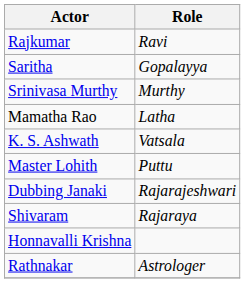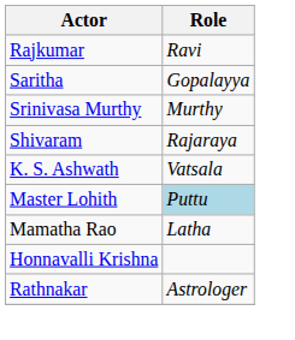 <table class="wikitable">
 <tr>
 <th>Actor</th>
 <th>Role</th>
 </tr>
 <tr>
 <td><a href='#'>Rajkumar</a></td>
 <td><em>Ravi</em></td>
 </tr>
 <tr>
 <td><a href='#'>Saritha</a></td>
 <td><em>Gopalayya</em></td>
 </tr>
 <tr>
 <td><a href='#'>Srinivasa Murthy</a></td>
 <td><em>Murthy</em></td>
 </tr>
 <tr>
-<td>Mamatha Rao</td>
-<td><em>Latha</em></td>
+<td><a href='#'>Shivaram</a></td>
+<td><em>Rajaraya</em></td>
 </tr>
 <tr>
 <td><a href='#'>K. S. Ashwath</a></td>
 <td><em>Vatsala</em></td>
 </tr>
 <tr>
 <td><a href='#'>Master Lohith</a></td>
-<td><em>Puttu</em> </td>
+<td style="background: lightblue;"><em>Puttu</em> </td>
 </tr>
 <tr>
-<td><a href='#'>Dubbing Janaki</a></td>
-<td><em>Rajarajeshwari</em></td>
-</tr>
-<tr>
-<td><a href='#'>Shivaram</a></td>
-<td><em>Rajaraya</em></td>
+<td>Mamatha Rao</td>
+<td><em>Latha</em></td>
 </tr>
 <tr>
 <td><a href='#'>Honnavalli Krishna</a></td>
 <td></td>
 </tr>
 <tr>
 <td><a href='#'>Rathnakar</a></td>
 <td><em>Astrologer</em></td>
 </tr>
 <tr>
 </tr>
 </table>
